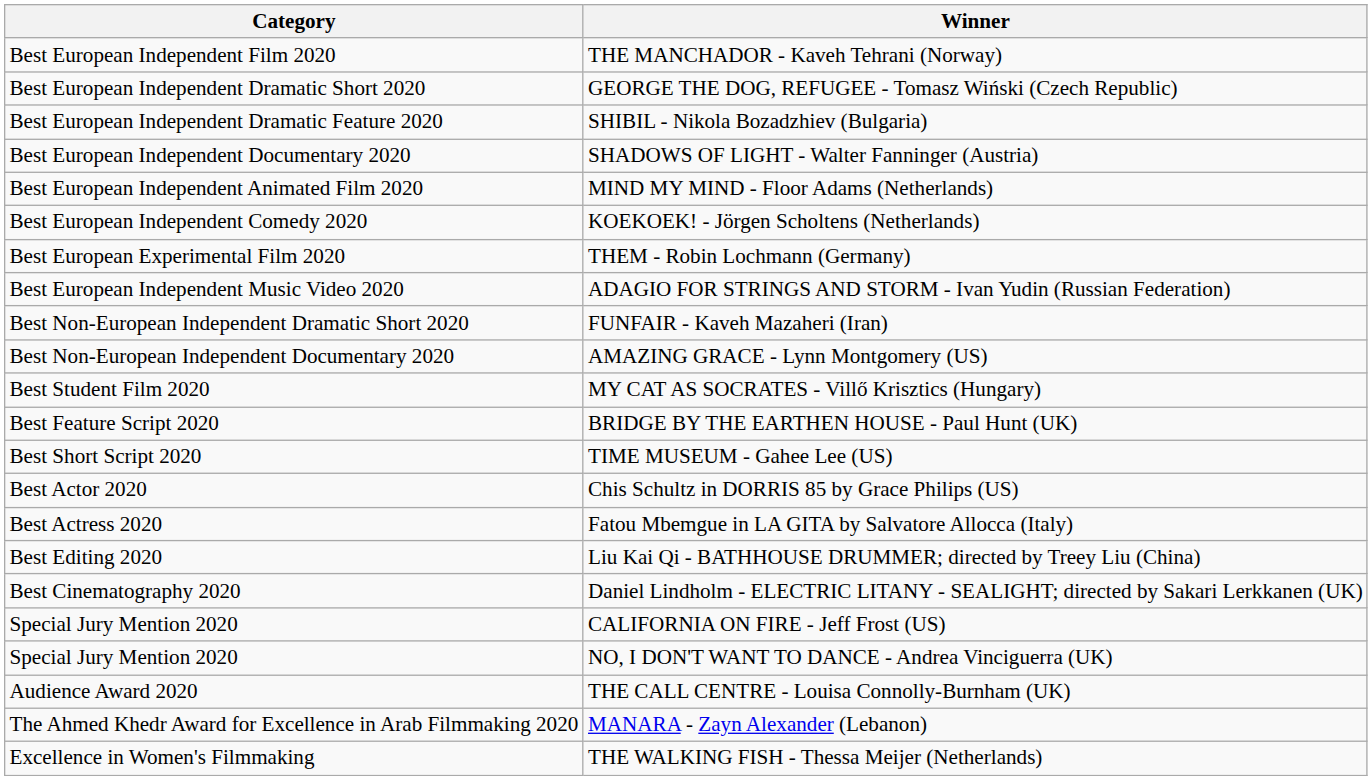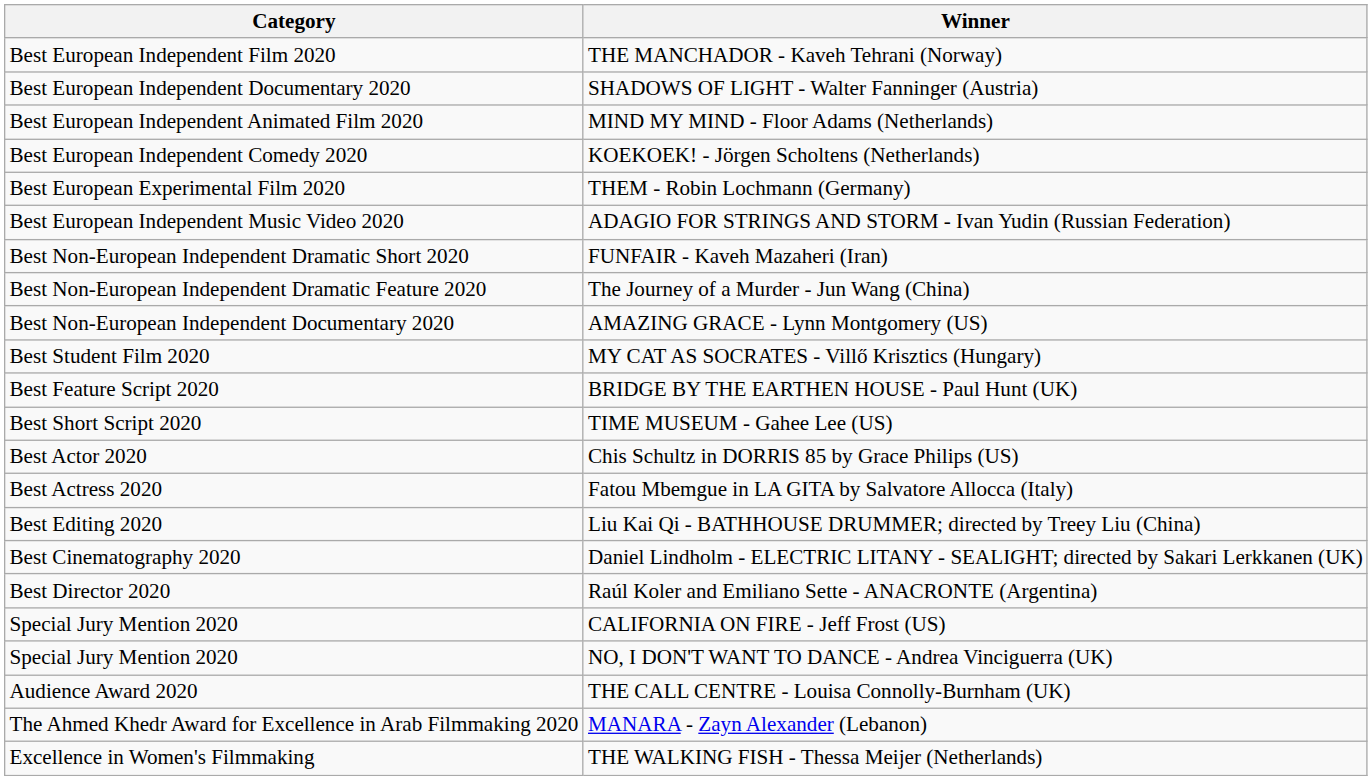 <table class="wikitable">
 <tr>
 <th>Category</th>
 <th>Winner</th>
 </tr>
 <tr>
 <td>Best European Independent Film 2020</td>
 <td>THE MANCHADOR - Kaveh Tehrani (Norway)</td>
-</tr>
-<tr>
-<td>Best European Independent Dramatic Short 2020</td>
-<td>GEORGE THE DOG, REFUGEE - Tomasz Wiński (Czech Republic)</td>
-</tr>
-<tr>
-<td>Best European Independent Dramatic Feature 2020</td>
-<td>SHIBIL - Nikola Bozadzhiev (Bulgaria)</td>
 </tr>
 <tr>
 <td>Best European Independent Documentary 2020</td>
 <td>SHADOWS OF LIGHT - Walter Fanninger (Austria)</td>
 </tr>
 <tr>
 <td>Best European Independent Animated Film 2020</td>
 <td>MIND MY MIND - Floor Adams (Netherlands)</td>
 </tr>
 <tr>
 <td>Best European Independent Comedy 2020</td>
 <td>KOEKOEK! - Jörgen Scholtens (Netherlands)</td>
 </tr>
 <tr>
 <td>Best European Experimental Film 2020</td>
 <td>THEM - Robin Lochmann (Germany)</td>
 </tr>
 <tr>
 <td>Best European Independent Music Video 2020</td>
 <td>ADAGIO FOR STRINGS AND STORM - Ivan Yudin (Russian Federation)</td>
 </tr>
 <tr>
 <td>Best Non-European Independent Dramatic Short 2020</td>
 <td>FUNFAIR - Kaveh Mazaheri (Iran)</td>
+</tr>
+<tr>
+<td>Best Non-European Independent Dramatic Feature 2020</td>
+<td>The Journey of a Murder - Jun Wang (China)</td>
 </tr>
 <tr>
 <td>Best Non-European Independent Documentary 2020</td>
 <td>AMAZING GRACE - Lynn Montgomery (US)</td>
 </tr>
 <tr>
 <td>Best Student Film 2020</td>
 <td>MY CAT AS SOCRATES - Villő Krisztics (Hungary)</td>
 </tr>
 <tr>
 <td>Best Feature Script 2020</td>
 <td>BRIDGE BY THE EARTHEN HOUSE - Paul Hunt (UK)</td>
 </tr>
 <tr>
 <td>Best Short Script 2020</td>
 <td>TIME MUSEUM - Gahee Lee (US)</td>
 </tr>
 <tr>
 <td>Best Actor 2020</td>
 <td>Chis Schultz in DORRIS 85 by Grace Philips (US)</td>
 </tr>
 <tr>
 <td>Best Actress 2020</td>
 <td>Fatou Mbemgue in LA GITA by Salvatore Allocca (Italy)</td>
 </tr>
 <tr>
 <td>Best Editing 2020</td>
 <td>Liu Kai Qi - BATHHOUSE DRUMMER; directed by Treey Liu (China)</td>
 </tr>
 <tr>
 <td>Best Cinematography 2020</td>
 <td>Daniel Lindholm - ELECTRIC LITANY - SEALIGHT; directed by Sakari Lerkkanen (UK)</td>
 </tr>
 <tr>
+<td>Best Director 2020</td>
+<td>Raúl Koler and Emiliano Sette - ANACRONTE (Argentina)</td>
+</tr>
+<tr>
 <td>Special Jury Mention 2020</td>
 <td>CALIFORNIA ON FIRE - Jeff Frost (US)</td>
 </tr>
 <tr>
 <td>Special Jury Mention 2020</td>
 <td>NO, I DON'T WANT TO DANCE - Andrea Vinciguerra (UK)</td>
 </tr>
 <tr>
 <td>Audience Award 2020</td>
 <td>THE CALL CENTRE - Louisa Connolly-Burnham (UK)</td>
 </tr>
 <tr>
 <td>The Ahmed Khedr Award for Excellence in Arab Filmmaking 2020</td>
 <td><a href='#'>MANARA</a> - <a href='#'>Zayn Alexander</a> (Lebanon)</td>
 </tr>
 <tr>
 <td>Excellence in Women's Filmmaking</td>
 <td>THE WALKING FISH  - Thessa Meijer (Netherlands)</td>
 </tr>
 </table>
